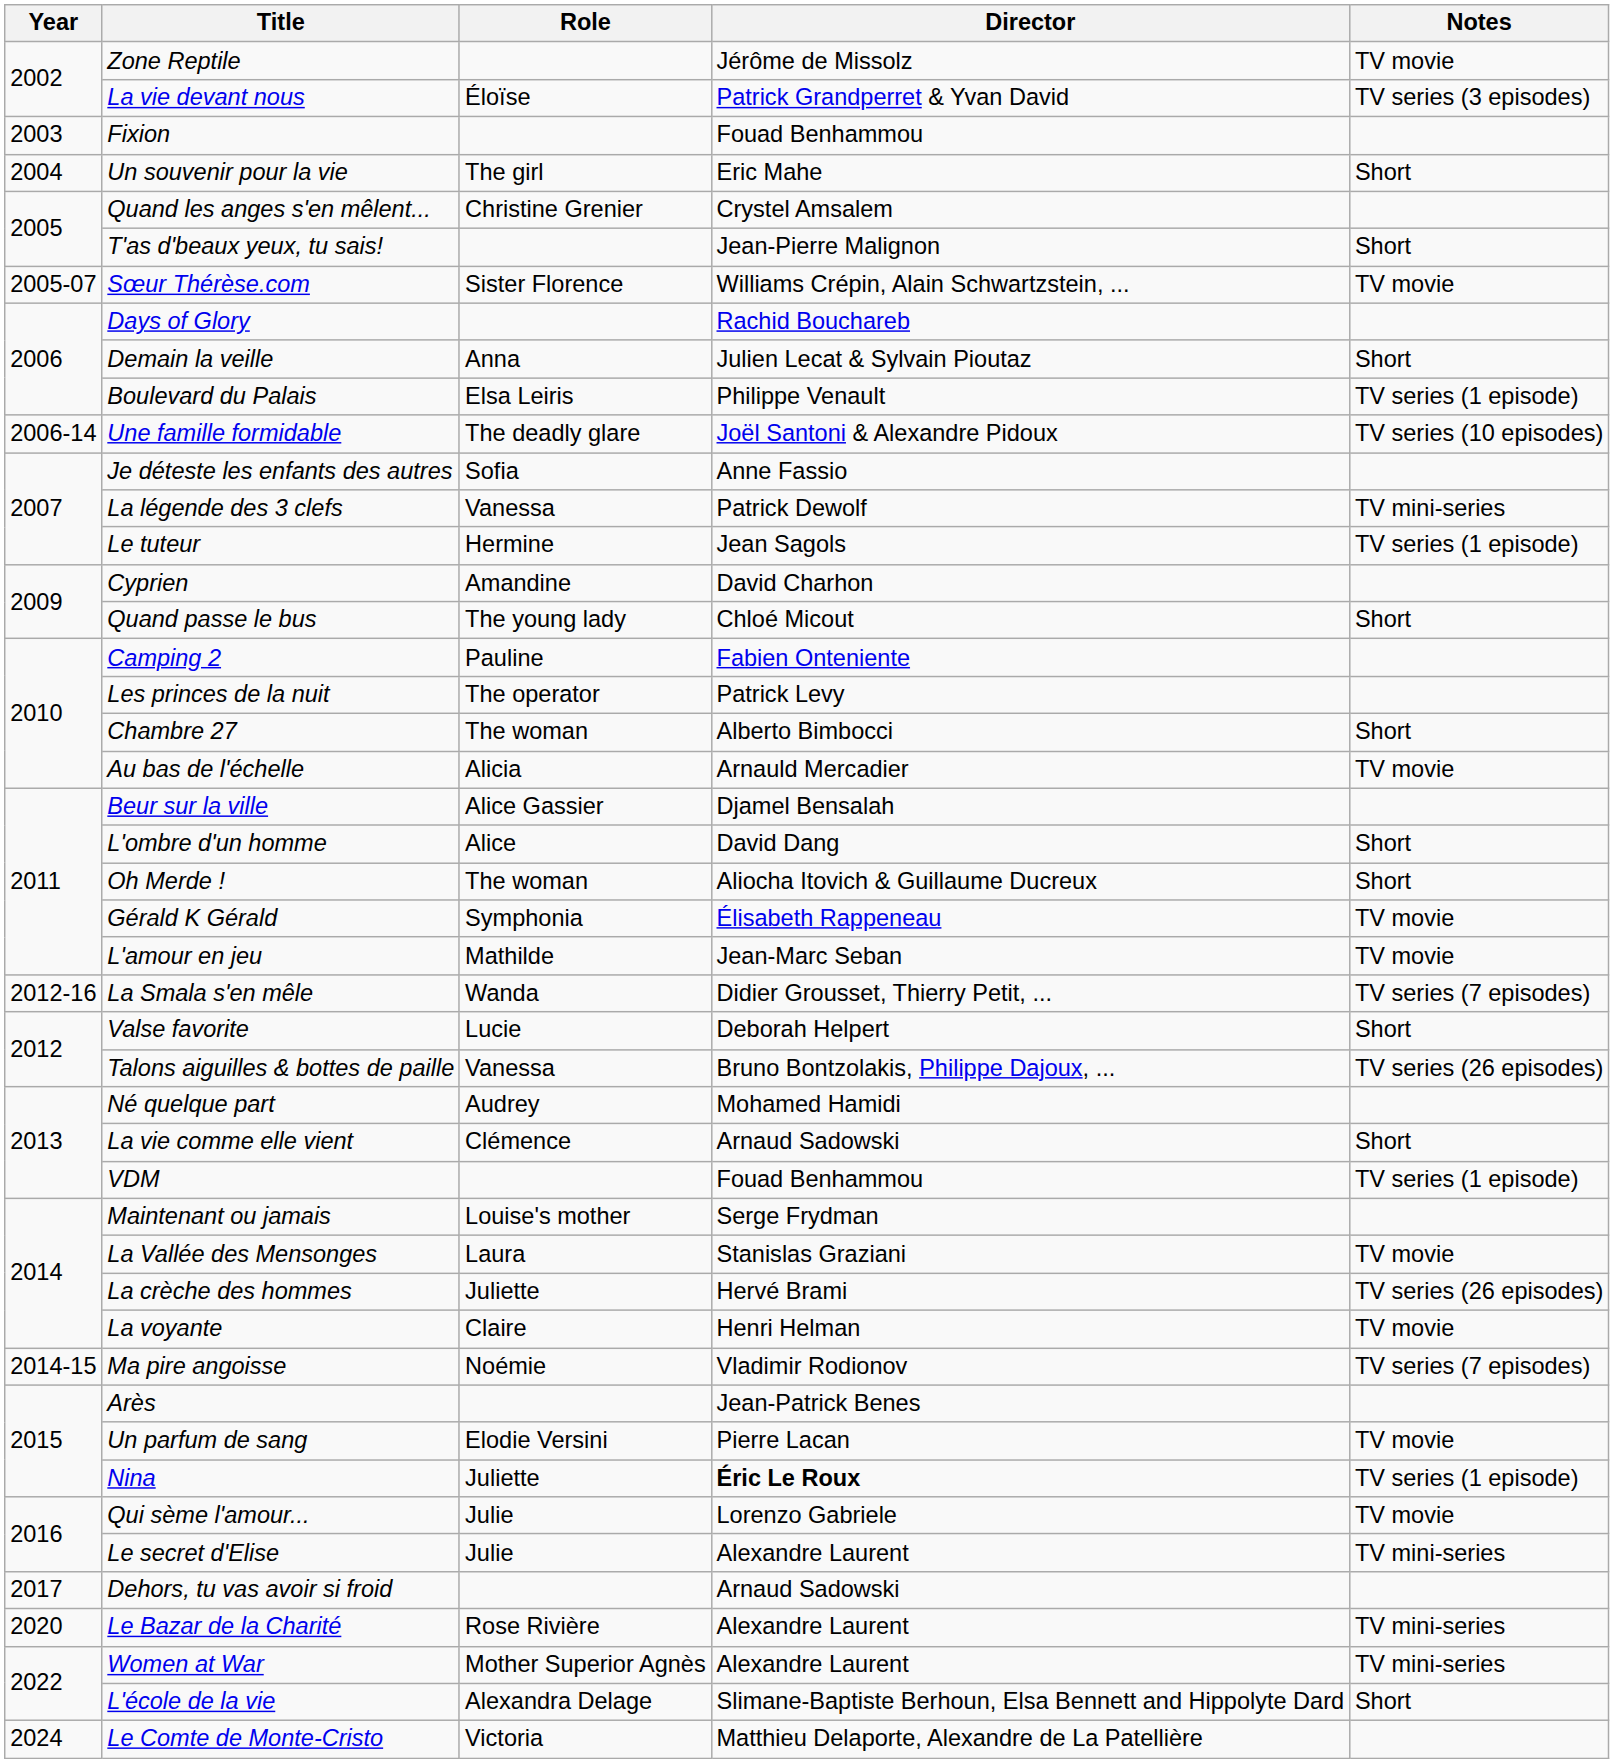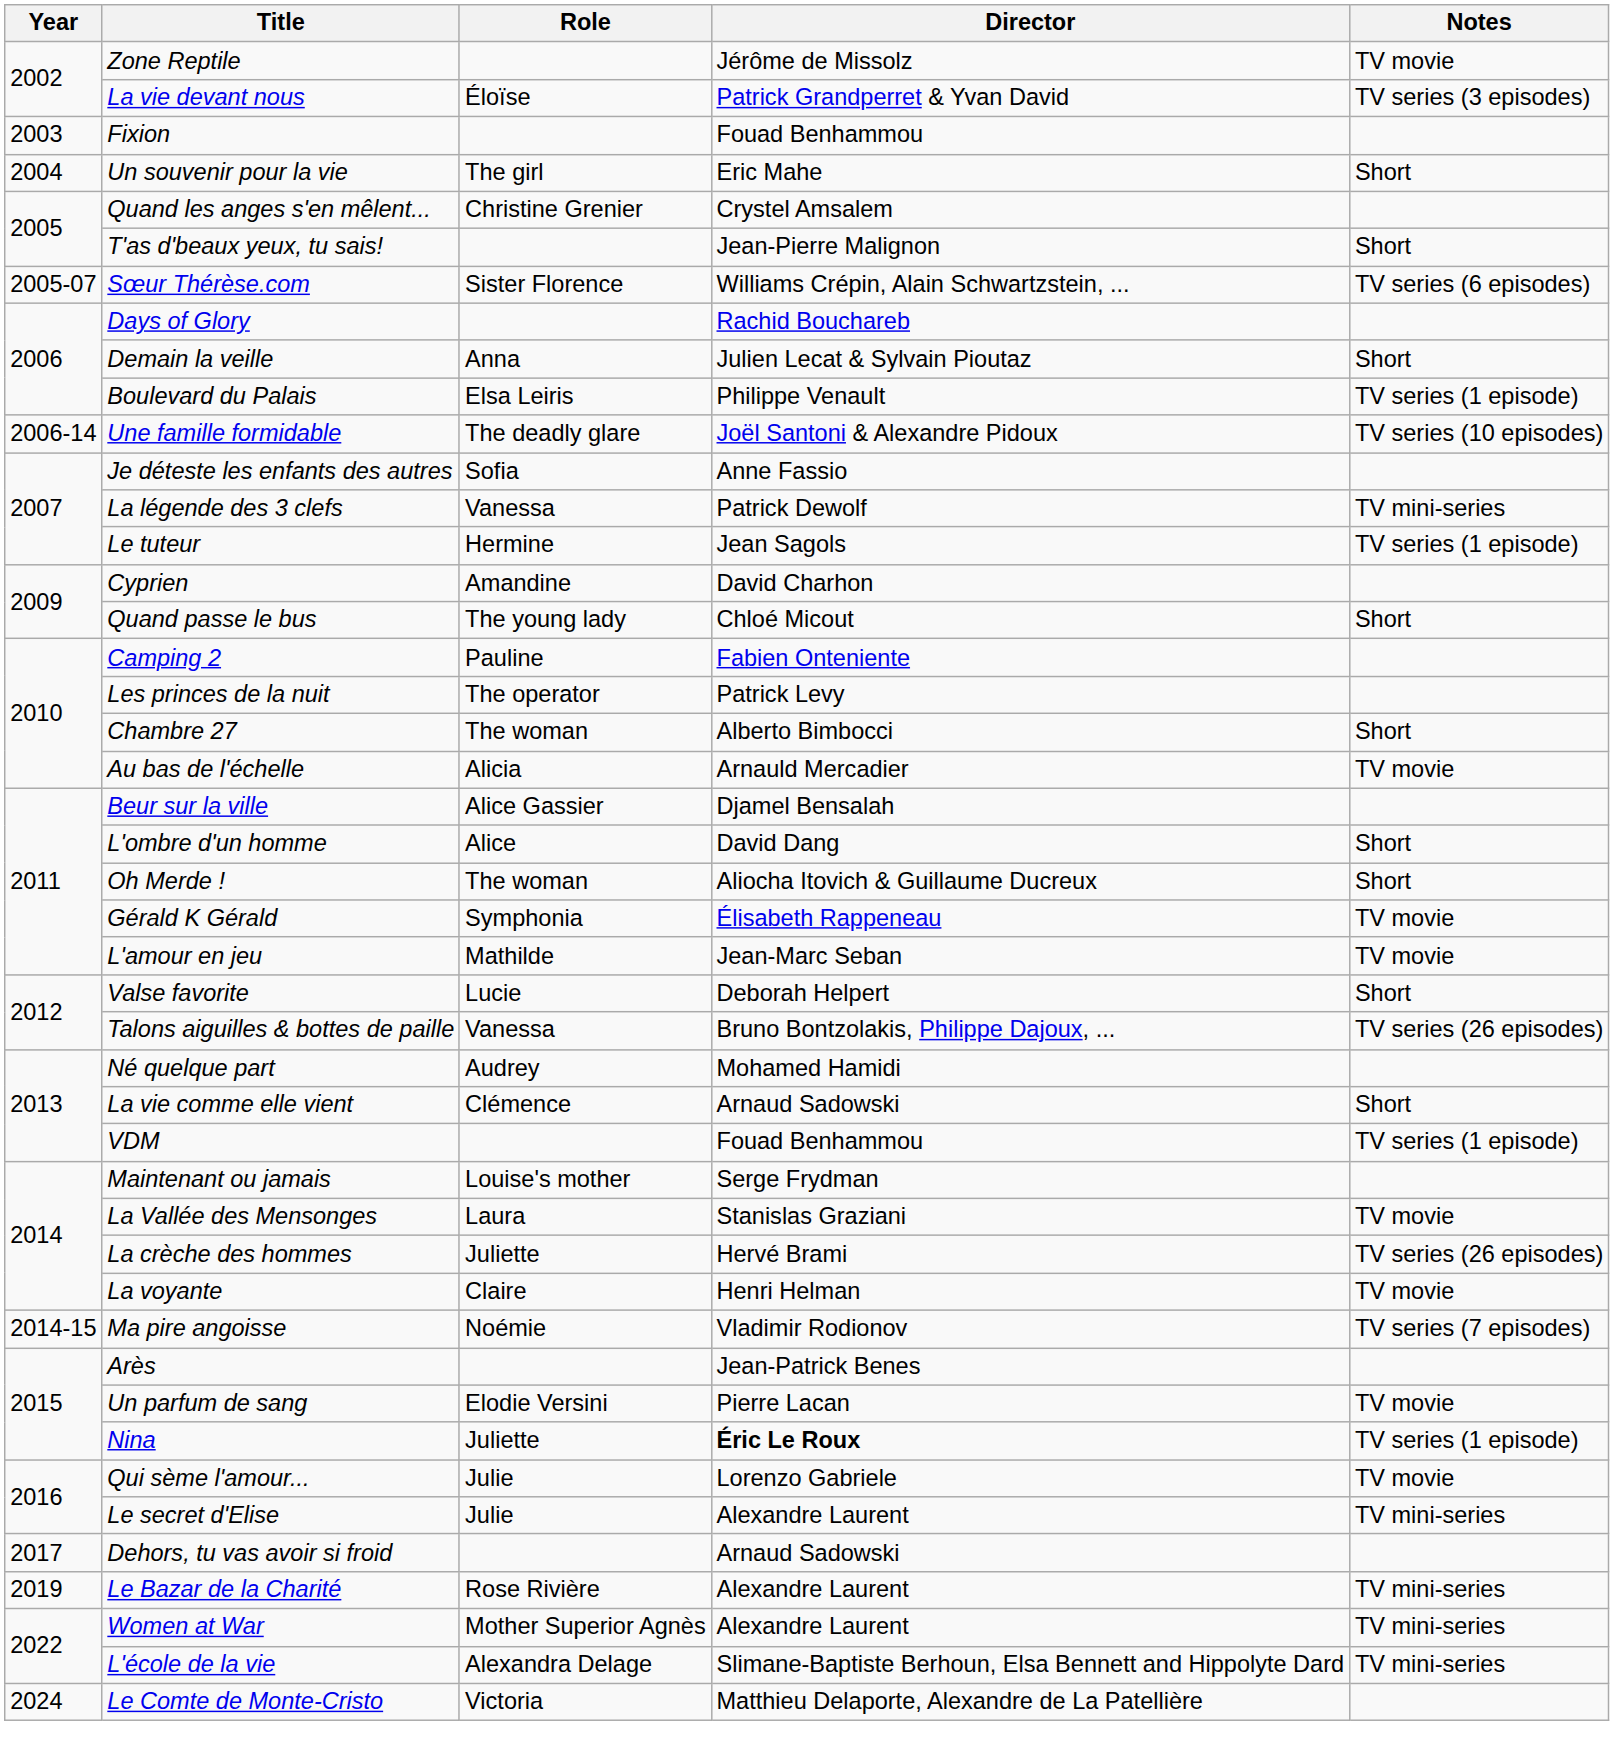 <table class="wikitable sortable">
 <tr>
 <th>Year</th>
 <th>Title</th>
 <th>Role</th>
 <th>Director</th>
 <th class="unsortable">Notes</th>
 </tr>
 <tr>
 <td rowspan=2>2002</td>
 <td><em>Zone Reptile</em></td>
 <td></td>
 <td>Jérôme de Missolz</td>
 <td>TV movie</td>
 </tr>
 <tr>
 <td><em><a href='#'>La vie devant nous</a></em></td>
 <td>Éloïse</td>
 <td><a href='#'>Patrick Grandperret</a> & Yvan David</td>
 <td>TV series (3 episodes)</td>
 </tr>
 <tr>
 <td>2003</td>
 <td><em>Fixion</em></td>
 <td></td>
 <td>Fouad Benhammou</td>
 <td></td>
 </tr>
 <tr>
 <td>2004</td>
 <td><em>Un souvenir pour la vie</em></td>
 <td>The girl</td>
 <td>Eric Mahe</td>
 <td>Short</td>
 </tr>
 <tr>
 <td rowspan=2>2005</td>
 <td><em>Quand les anges s'en mêlent...</em></td>
 <td>Christine Grenier</td>
 <td>Crystel Amsalem</td>
 <td></td>
 </tr>
 <tr>
 <td><em>T'as d'beaux yeux, tu sais!</em></td>
 <td></td>
 <td>Jean-Pierre Malignon</td>
 <td>Short</td>
 </tr>
 <tr>
 <td>2005-07</td>
 <td><em><a href='#'>Sœur Thérèse.com</a></em></td>
 <td>Sister Florence</td>
 <td>Williams Crépin, Alain Schwartzstein, ...</td>
-<td>TV movie</td>
+<td>TV series (6 episodes)</td>
 </tr>
 <tr>
 <td rowspan=3>2006</td>
 <td><em><a href='#'>Days of Glory</a></em></td>
 <td></td>
 <td><a href='#'>Rachid Bouchareb</a></td>
 <td></td>
 </tr>
 <tr>
 <td><em>Demain la veille</em></td>
 <td>Anna</td>
 <td>Julien Lecat & Sylvain Pioutaz</td>
 <td>Short</td>
 </tr>
 <tr>
 <td><em>Boulevard du Palais</em></td>
 <td>Elsa Leiris</td>
 <td>Philippe Venault</td>
 <td>TV series (1 episode)</td>
 </tr>
 <tr>
 <td>2006-14</td>
 <td><em><a href='#'>Une famille formidable</a></em></td>
 <td>The deadly glare</td>
 <td><a href='#'>Joël Santoni</a> & Alexandre Pidoux</td>
 <td>TV series (10 episodes)</td>
 </tr>
 <tr>
 <td rowspan=3>2007</td>
 <td><em>Je déteste les enfants des autres</em></td>
 <td>Sofia</td>
 <td>Anne Fassio</td>
 <td></td>
 </tr>
 <tr>
 <td><em>La légende des 3 clefs</em></td>
 <td>Vanessa</td>
 <td>Patrick Dewolf</td>
 <td>TV mini-series</td>
 </tr>
 <tr>
 <td><em>Le tuteur</em></td>
 <td>Hermine</td>
 <td>Jean Sagols</td>
 <td>TV series (1 episode)</td>
 </tr>
 <tr>
 <td rowspan=2>2009</td>
 <td><em>Cyprien</em></td>
 <td>Amandine</td>
 <td>David Charhon</td>
 <td></td>
 </tr>
 <tr>
 <td><em>Quand passe le bus</em></td>
 <td>The young lady</td>
 <td>Chloé Micout</td>
 <td>Short</td>
 </tr>
 <tr>
 <td rowspan=4>2010</td>
 <td><em><a href='#'>Camping 2</a></em></td>
 <td>Pauline</td>
 <td><a href='#'>Fabien Onteniente</a></td>
 <td></td>
 </tr>
 <tr>
 <td><em>Les princes de la nuit</em></td>
 <td>The operator</td>
 <td>Patrick Levy</td>
 <td></td>
 </tr>
 <tr>
 <td><em>Chambre 27</em></td>
 <td>The woman</td>
 <td>Alberto Bimbocci</td>
 <td>Short</td>
 </tr>
 <tr>
 <td><em>Au bas de l'échelle</em></td>
 <td>Alicia</td>
 <td>Arnauld Mercadier</td>
 <td>TV movie</td>
 </tr>
 <tr>
 <td rowspan=5>2011</td>
 <td><em><a href='#'>Beur sur la ville</a></em></td>
 <td>Alice Gassier</td>
 <td>Djamel Bensalah</td>
 <td></td>
 </tr>
 <tr>
 <td><em>L'ombre d'un homme</em></td>
 <td>Alice</td>
 <td>David Dang</td>
 <td>Short</td>
 </tr>
 <tr>
 <td><em>Oh Merde !</em></td>
 <td>The woman</td>
 <td>Aliocha Itovich & Guillaume Ducreux</td>
 <td>Short</td>
 </tr>
 <tr>
 <td><em>Gérald K Gérald</em></td>
 <td>Symphonia</td>
 <td><a href='#'>Élisabeth Rappeneau</a></td>
 <td>TV movie</td>
 </tr>
 <tr>
 <td><em>L'amour en jeu</em></td>
 <td>Mathilde</td>
 <td>Jean-Marc Seban</td>
 <td>TV movie</td>
 </tr>
 <tr>
-<td>2012-16</td>
-<td><em>La Smala s'en mêle</em></td>
-<td>Wanda</td>
-<td>Didier Grousset, Thierry Petit, ...</td>
-<td>TV series (7 episodes)</td>
-</tr>
-<tr>
 <td rowspan=2>2012</td>
 <td><em>Valse favorite</em></td>
 <td>Lucie</td>
 <td>Deborah Helpert</td>
 <td>Short</td>
 </tr>
 <tr>
 <td><em>Talons aiguilles & bottes de paille</em></td>
 <td>Vanessa</td>
 <td>Bruno Bontzolakis, <a href='#'>Philippe Dajoux</a>, ...</td>
 <td>TV series (26 episodes)</td>
 </tr>
 <tr>
 <td rowspan=3>2013</td>
 <td><em>Né quelque part</em></td>
 <td>Audrey</td>
 <td>Mohamed Hamidi</td>
 <td></td>
 </tr>
 <tr>
 <td><em>La vie comme elle vient</em></td>
 <td>Clémence</td>
 <td>Arnaud Sadowski</td>
 <td>Short</td>
 </tr>
 <tr>
 <td><em>VDM</em></td>
 <td></td>
 <td>Fouad Benhammou</td>
 <td>TV series (1 episode)</td>
 </tr>
 <tr>
 <td rowspan=4>2014</td>
 <td><em>Maintenant ou jamais</em></td>
 <td>Louise's mother</td>
 <td>Serge Frydman</td>
 <td></td>
 </tr>
 <tr>
 <td><em>La Vallée des Mensonges</em></td>
 <td>Laura</td>
 <td>Stanislas Graziani</td>
 <td>TV movie</td>
 </tr>
 <tr>
 <td><em>La crèche des hommes</em></td>
 <td>Juliette</td>
 <td>Hervé Brami</td>
 <td>TV series (26 episodes)</td>
 </tr>
 <tr>
 <td><em>La voyante</em></td>
 <td>Claire</td>
 <td>Henri Helman</td>
 <td>TV movie</td>
 </tr>
 <tr>
 <td>2014-15</td>
 <td><em>Ma pire angoisse</em></td>
 <td>Noémie</td>
 <td>Vladimir Rodionov</td>
 <td>TV series (7 episodes)</td>
 </tr>
 <tr>
 <td rowspan=3>2015</td>
 <td><em>Arès</em></td>
 <td></td>
 <td>Jean-Patrick Benes</td>
 <td></td>
 </tr>
 <tr>
 <td><em>Un parfum de sang</em></td>
 <td>Elodie Versini</td>
 <td>Pierre Lacan</td>
 <td>TV movie</td>
 </tr>
 <tr>
 <td><em><a href='#'>Nina</a></em></td>
 <td>Juliette</td>
 <td><strong>Éric Le Roux</strong></td>
 <td>TV series (1 episode)</td>
 </tr>
 <tr>
 <td rowspan=2>2016</td>
 <td><em>Qui sème l'amour...</em></td>
 <td>Julie</td>
 <td>Lorenzo Gabriele</td>
 <td>TV movie</td>
 </tr>
 <tr>
 <td><em>Le secret d'Elise</em></td>
 <td>Julie</td>
 <td>Alexandre Laurent</td>
 <td>TV mini-series</td>
 </tr>
 <tr>
 <td>2017</td>
 <td><em>Dehors, tu vas avoir si froid</em></td>
 <td></td>
 <td>Arnaud Sadowski</td>
 <td></td>
 </tr>
 <tr>
-<td>2020</td>
+<td>2019</td>
 <td><em><a href='#'>Le Bazar de la Charité</a></em></td>
 <td>Rose Rivière</td>
 <td>Alexandre Laurent</td>
 <td>TV mini-series</td>
 </tr>
 <tr>
 <td rowspan=2>2022</td>
 <td><em><a href='#'>Women at War</a></em></td>
 <td>Mother Superior Agnès</td>
 <td>Alexandre Laurent</td>
 <td>TV mini-series</td>
 </tr>
 <tr>
 <td><em><a href='#'>L'école de la vie</a></em></td>
 <td>Alexandra Delage</td>
 <td>Slimane-Baptiste Berhoun, Elsa Bennett and Hippolyte Dard</td>
-<td>Short</td>
+<td>TV mini-series</td>
 </tr>
 <tr>
 <td>2024</td>
 <td><em><a href='#'>Le Comte de Monte-Cristo</a></em></td>
 <td>Victoria</td>
 <td>Matthieu Delaporte, Alexandre de La Patellière</td>
 <td></td>
 </tr>
 </table>
